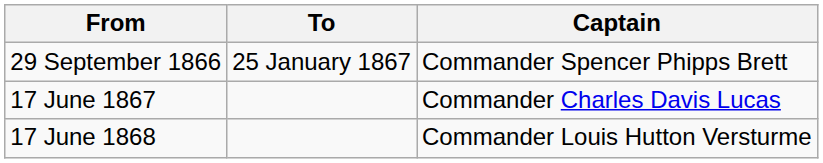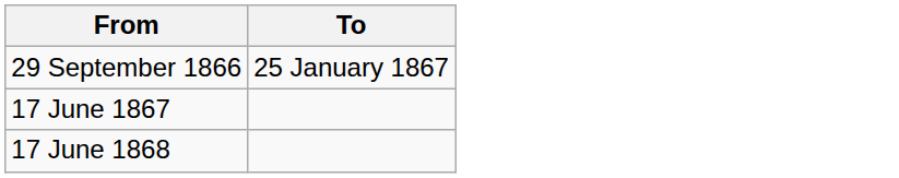 <table class="wikitable" style="text-align:left">
 <tr>
 <th>From</th>
 <th>To</th>
-<th>Captain</th>
 </tr>
 <tr>
 <td>29 September 1866</td>
 <td>25 January 1867</td>
-<td>Commander Spencer Phipps Brett</td>
 </tr>
 <tr>
 <td>17 June 1867</td>
 <td></td>
-<td>Commander <a href='#'>Charles Davis Lucas</a></td>
 </tr>
 <tr>
 <td>17 June 1868</td>
 <td></td>
-<td>Commander Louis Hutton Versturme</td>
 </tr>
 </table>
